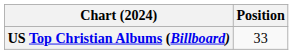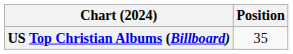 <table class="wikitable sortable plainrowheaders" style="text-align:center">
 <tr>
 <th scope="col">Chart (2024)</th>
 <th scope="col">Position</th>
 </tr>
 <tr>
 <th scope="row">US <a href='#'>Top Christian Albums</a> (<em><a href='#'>Billboard</a>)</em></th>
-<td>33</td>
+<td>35</td>
 </tr>
 </table>
